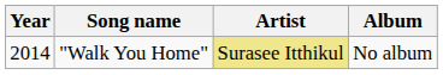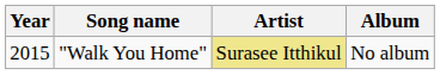 <table class="wikitable">
 <tr>
 <th>Year</th>
 <th>Song name</th>
 <th>Artist</th>
 <th>Album</th>
 </tr>
 <tr>
-<td rowspan="1">2014</td>
+<td rowspan="1">2015</td>
 <td>"Walk You Home"</td>
 <td style="background: khaki;">Surasee Itthikul</td>
 <td>No album</td>
 </tr>
 </table>
